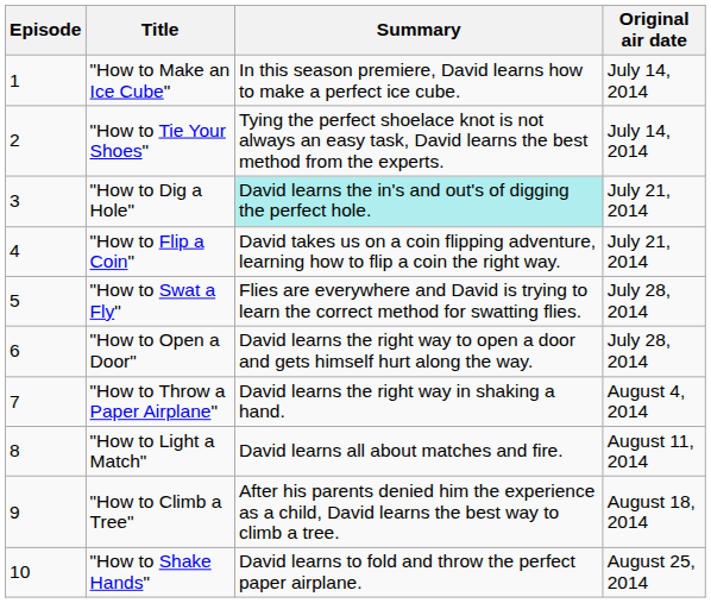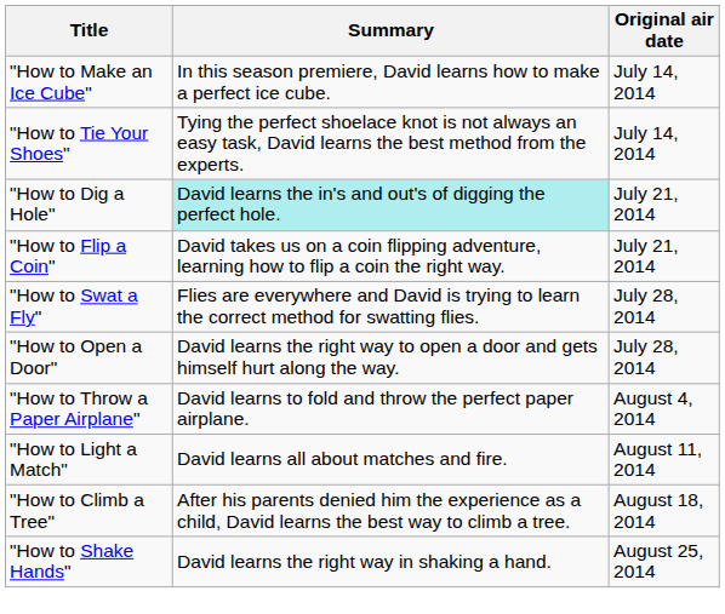 <table class="wikitable">
 <tr>
-<th>Episode</th>
 <th>Title</th>
 <th>Summary</th>
 <th>Original air date</th>
 </tr>
 <tr>
-<td>1</td>
 <td>"How to Make an <a href='#'>Ice Cube</a>"</td>
 <td>In this season premiere, David learns how to make a perfect ice cube.</td>
 <td>July 14, 2014</td>
 </tr>
 <tr>
-<td>2</td>
 <td>"How to <a href='#'>Tie Your Shoes</a>"</td>
 <td>Tying the perfect shoelace knot is not always an easy task, David learns the best method from the experts.</td>
 <td>July 14, 2014</td>
 </tr>
 <tr>
-<td>3</td>
 <td>"How to Dig a Hole"</td>
 <td style="background: paleturquoise;">David learns the in's and out's of digging the perfect hole.</td>
 <td>July 21, 2014</td>
 </tr>
 <tr>
-<td>4</td>
 <td>"How to <a href='#'>Flip a Coin</a>"</td>
 <td>David takes us on a coin flipping adventure, learning how to flip a coin the right way.</td>
 <td>July 21, 2014</td>
 </tr>
 <tr>
-<td>5</td>
 <td>"How to <a href='#'>Swat a Fly</a>"</td>
 <td>Flies are everywhere and David is trying to learn the correct method for swatting flies.</td>
 <td>July 28, 2014</td>
 </tr>
 <tr>
-<td>6</td>
 <td>"How to Open a Door"</td>
 <td>David learns the right way to open a door and gets himself hurt along the way.</td>
 <td>July 28, 2014</td>
 </tr>
 <tr>
-<td>7</td>
 <td>"How to Throw a <a href='#'>Paper Airplane</a>"</td>
-<td>David learns the right way in shaking a hand.</td>
+<td>David learns to fold and throw the perfect paper airplane.</td>
 <td>August 4, 2014</td>
 </tr>
 <tr>
-<td>8</td>
 <td>"How to Light a Match"</td>
 <td>David learns all about matches and fire.</td>
 <td>August 11, 2014</td>
 </tr>
 <tr>
-<td>9</td>
 <td>"How to Climb a Tree"</td>
 <td>After his parents denied him the experience as a child, David learns the best way to climb a tree.</td>
 <td>August 18, 2014</td>
 </tr>
 <tr>
-<td>10</td>
 <td>"How to <a href='#'>Shake Hands</a>"</td>
-<td>David learns to fold and throw the perfect paper airplane.</td>
+<td>David learns the right way in shaking a hand.</td>
 <td>August 25, 2014</td>
 </tr>
 </table>
